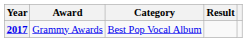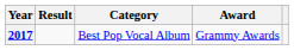 <table class="wikitable plainrowheaders unsortable">
 <tr>
 <th>Year</th>
+<th>Result</th>
+<th>Category</th>
 <th>Award</th>
-<th>Category</th>
-<th>Result</th>
 <th></th>
 </tr>
 <tr>
 <th scope="row"><a href='#'>2017</a></th>
+<td></td>
+<td><a href='#'>Best Pop Vocal Album</a></td>
 <td><a href='#'>Grammy Awards</a></td>
-<td><a href='#'>Best Pop Vocal Album</a></td>
-<td></td>
 <td align="center"></td>
 </tr>
 </table>
